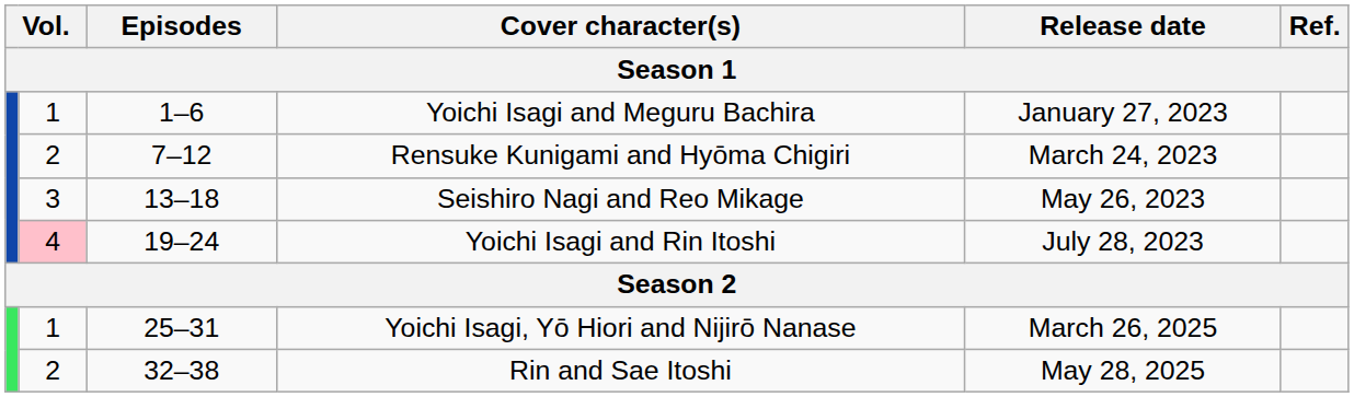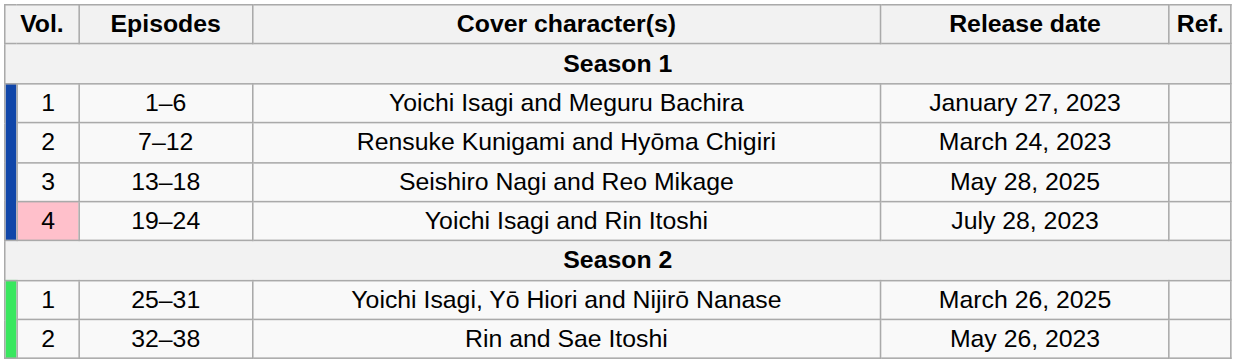 <table class="wikitable" style="text-align: center; width: 50%;">
 <tr>
 <th colspan="2">Vol.</th>
 <th>Episodes</th>
 <th>Cover character(s)</th>
 <th scope="column">Release date</th>
 <th width="5%">Ref.</th>
 </tr>
 <tr>
 <th colspan="7">Season 1</th>
 </tr>
 <tr>
 <td rowspan="4" width="1%" style="background: #1046A9;"></td>
 <td>1</td>
 <td>1–6</td>
 <td>Yoichi Isagi and Meguru Bachira</td>
 <td>January 27, 2023</td>
 <td></td>
 </tr>
 <tr>
 <td>2</td>
 <td>7–12</td>
 <td>Rensuke Kunigami and Hyōma Chigiri</td>
 <td>March 24, 2023</td>
 <td></td>
 </tr>
 <tr>
 <td>3</td>
 <td>13–18</td>
 <td>Seishiro Nagi and Reo Mikage</td>
-<td>May 26, 2023</td>
+<td>May 28, 2025</td>
 <td></td>
 </tr>
 <tr>
 <td style="background: pink;">4</td>
 <td>19–24</td>
 <td>Yoichi Isagi and Rin Itoshi</td>
 <td>July 28, 2023</td>
 <td></td>
 </tr>
 <tr>
 <th colspan="7">Season 2</th>
 </tr>
 <tr>
 <td rowspan="4" width="1%" style="background: #39E75F;"></td>
 <td>1</td>
 <td>25–31</td>
 <td>Yoichi Isagi, Yō Hiori and Nijirō Nanase</td>
 <td>March 26, 2025</td>
 <td></td>
 </tr>
 <tr>
 <td>2</td>
 <td>32–38</td>
 <td>Rin and Sae Itoshi</td>
-<td>May 28, 2025</td>
+<td>May 26, 2023</td>
 <td></td>
 </tr>
 </table>
